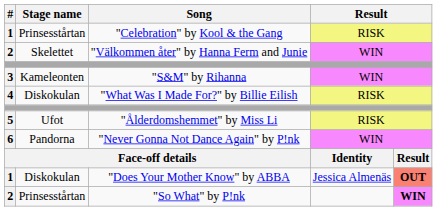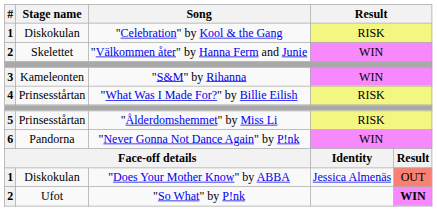 <table class="wikitable plainrowheaders" style="text-align: center;">
 <tr>
 <th>#</th>
 <th>Stage name</th>
 <th>Song</th>
 <th colspan=2>Result</th>
 </tr>
 <tr>
 <th>1</th>
-<td>Prinsesstårtan</td>
+<td>Diskokulan</td>
 <td>"<a href='#'>Celebration</a>" by <a href='#'>Kool & the Gang</a></td>
 <td colspan=2 bgcolor="F3F781">RISK</td>
 </tr>
 <tr>
 <th>2</th>
 <td>Skelettet</td>
 <td>"<a href='#'>Välkommen åter</a>" by <a href='#'>Hanna Ferm</a> and <a href='#'>Junie</a></td>
 <td colspan=2 bgcolor="F888FD">WIN</td>
 </tr>
 <tr>
 <td colspan=5 style=background:darkgray></td>
 </tr>
 <tr>
 <th>3</th>
 <td>Kameleonten</td>
 <td>"<a href='#'>S&M</a>" by <a href='#'>Rihanna</a></td>
 <td colspan=2 bgcolor="F888FD">WIN</td>
 </tr>
 <tr>
 <th>4</th>
-<td>Diskokulan</td>
+<td>Prinsesstårtan</td>
 <td>"<a href='#'>What Was I Made For?</a>" by <a href='#'>Billie Eilish</a></td>
 <td colspan=2 bgcolor="F3F781">RISK</td>
 </tr>
 <tr>
 <td colspan=5 style=background:darkgray></td>
 </tr>
 <tr>
 <th>5</th>
-<td>Ufot</td>
+<td>Prinsesstårtan</td>
 <td>"<a href='#'>Ålderdomshemmet</a>" by <a href='#'>Miss Li</a></td>
 <td colspan=2 bgcolor="F3F781">RISK</td>
 </tr>
 <tr>
 <th>6</th>
 <td>Pandorna</td>
 <td>"<a href='#'>Never Gonna Not Dance Again</a>" by <a href='#'>P!nk</a></td>
 <td colspan=2 bgcolor="F888FD">WIN</td>
 </tr>
 <tr>
 <th colspan="3">Face-off details</th>
 <th>Identity</th>
 <th>Result</th>
 </tr>
 <tr>
 <th>1</th>
 <td>Diskokulan</td>
 <td>"<a href='#'>Does Your Mother Know</a>" by <a href='#'>ABBA</a></td>
 <td><a href='#'>Jessica Almenäs</a></td>
-<td bgcolor=salmon><strong>OUT</strong></td>
+<td bgcolor=salmon>OUT</td>
 </tr>
 <tr>
 <th>2</th>
-<td>Prinsesstårtan</td>
+<td>Ufot</td>
 <td>"<a href='#'>So What</a>" by <a href='#'>P!nk</a></td>
 <td></td>
 <td bgcolor="F888FD"><strong>WIN</strong></td>
 </tr>
 </table>
